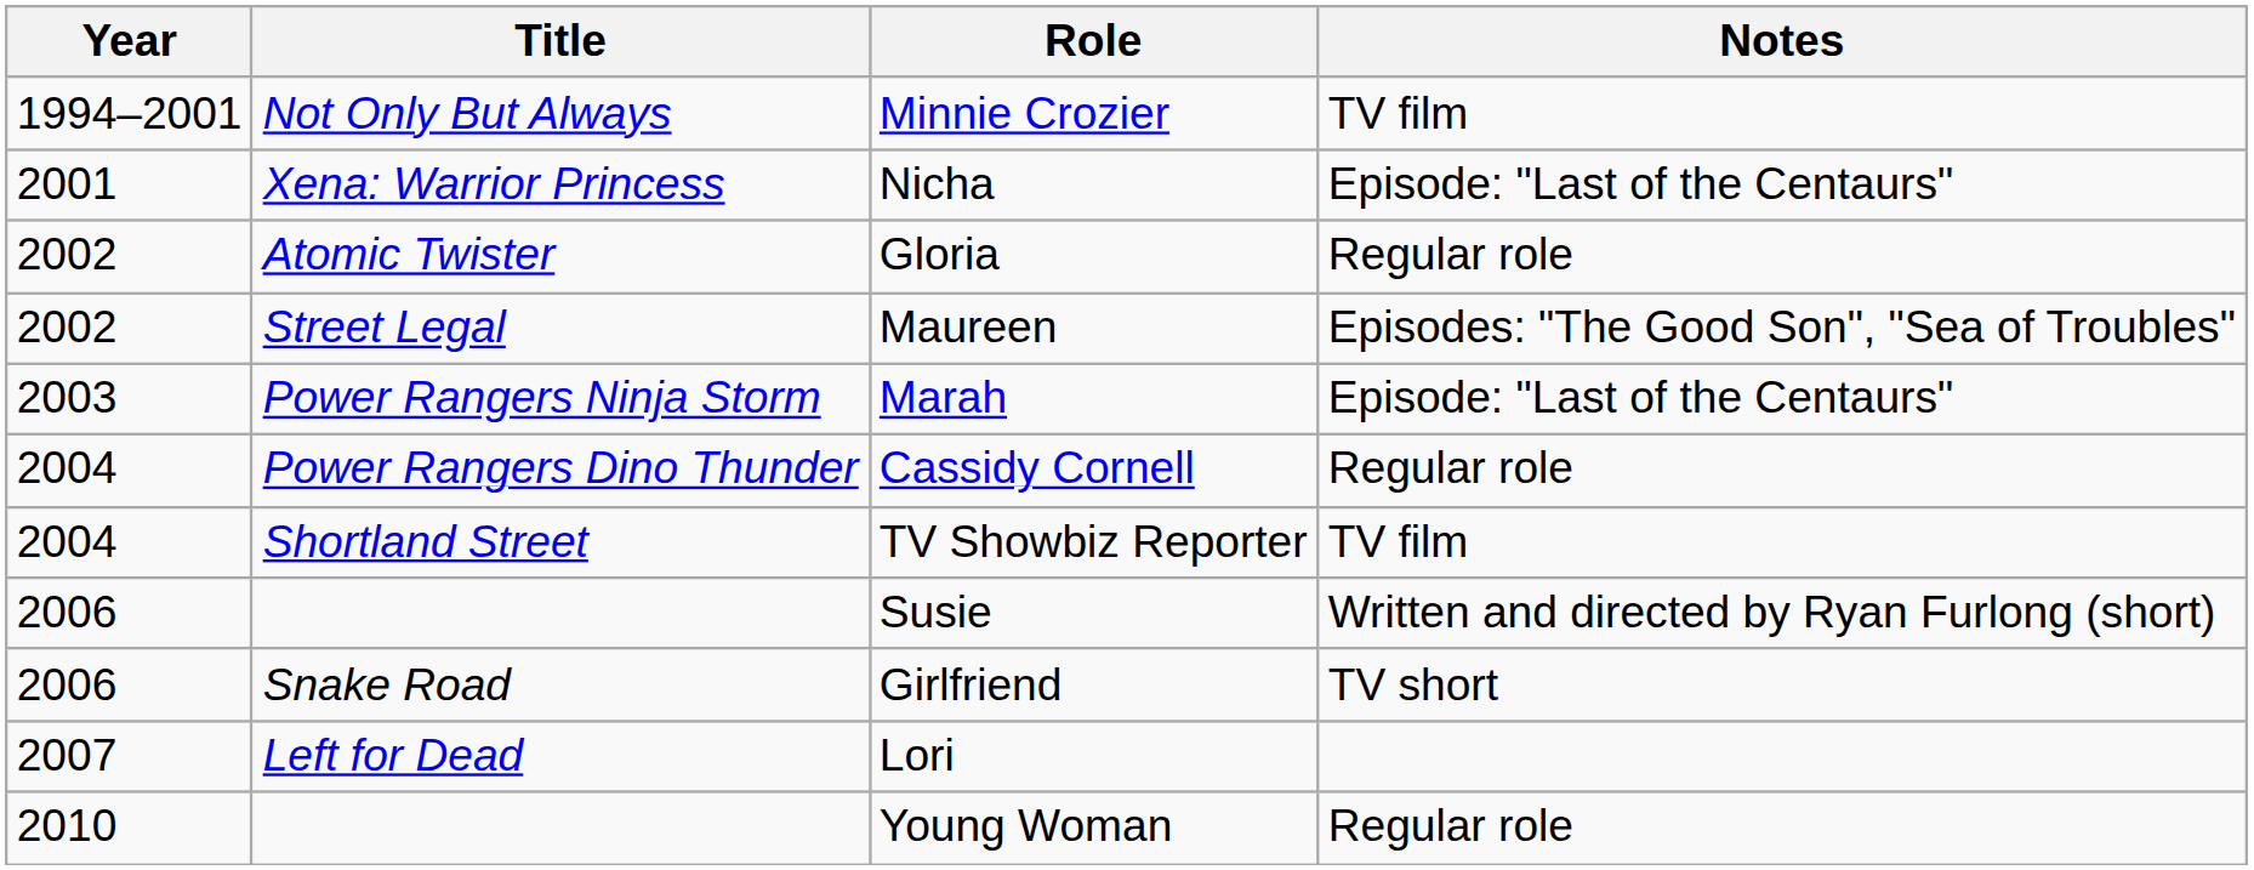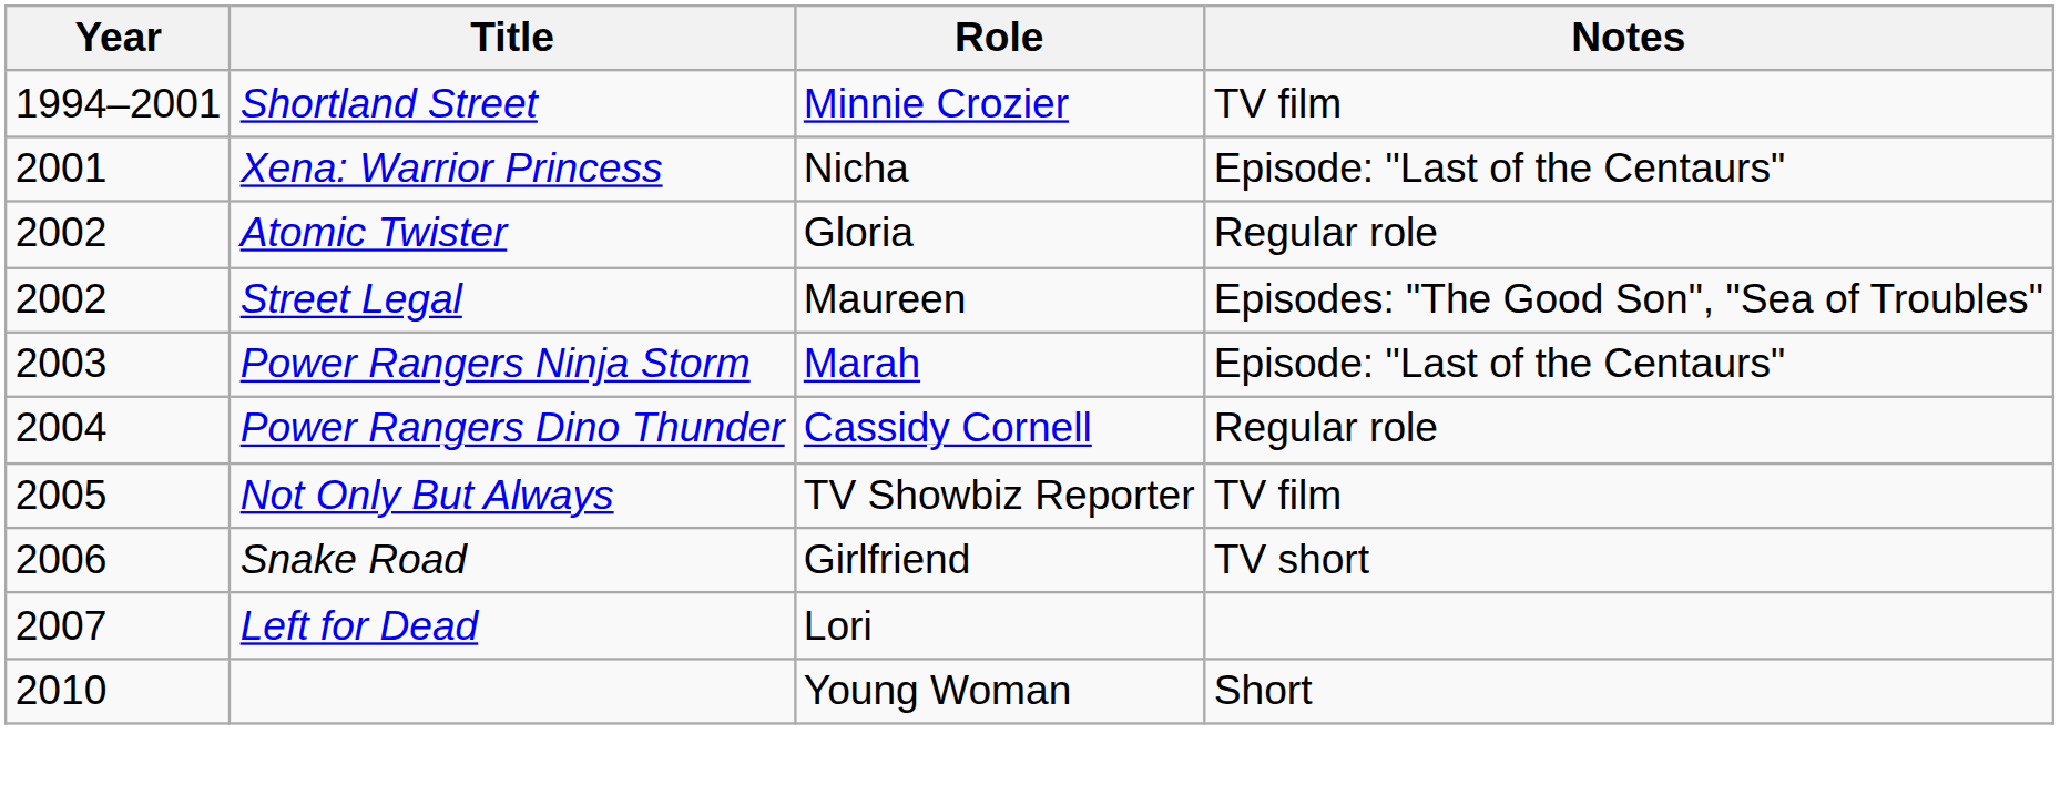 <table class="wikitable">
 <tr>
 <th>Year</th>
 <th>Title</th>
 <th>Role</th>
 <th>Notes</th>
 </tr>
 <tr>
 <td>1994–2001</td>
-<td><em><a href='#'>Not Only But Always</a></em></td>
+<td><em><a href='#'>Shortland Street</a></em></td>
 <td><a href='#'>Minnie Crozier</a></td>
 <td>TV film</td>
 </tr>
 <tr>
 <td>2001</td>
 <td><em><a href='#'>Xena: Warrior Princess</a></em></td>
 <td>Nicha</td>
 <td>Episode: "Last of the Centaurs"</td>
 </tr>
 <tr>
 <td>2002</td>
 <td><em><a href='#'>Atomic Twister</a></em></td>
 <td>Gloria</td>
 <td>Regular role</td>
 </tr>
 <tr>
 <td>2002</td>
 <td><em><a href='#'>Street Legal</a></em></td>
 <td>Maureen</td>
 <td>Episodes: "The Good Son", "Sea of Troubles"</td>
 </tr>
 <tr>
 <td>2003</td>
 <td><em><a href='#'>Power Rangers Ninja Storm</a></em></td>
 <td><a href='#'>Marah</a></td>
 <td>Episode: "Last of the Centaurs"</td>
 </tr>
 <tr>
 <td>2004</td>
 <td><em><a href='#'>Power Rangers Dino Thunder</a></em></td>
 <td><a href='#'>Cassidy Cornell</a></td>
 <td>Regular role</td>
 </tr>
 <tr>
-<td>2004</td>
-<td><em><a href='#'>Shortland Street</a></em></td>
+<td>2005</td>
+<td><em><a href='#'>Not Only But Always</a></em></td>
 <td>TV Showbiz Reporter</td>
 <td>TV film</td>
-</tr>
-<tr>
-<td>2006</td>
-<td><em></em></td>
-<td>Susie</td>
-<td>Written and directed by Ryan Furlong (short)</td>
 </tr>
 <tr>
 <td>2006</td>
 <td><em>Snake Road</em></td>
 <td>Girlfriend</td>
 <td>TV short</td>
 </tr>
 <tr>
 <td>2007</td>
 <td><em><a href='#'>Left for Dead</a></em></td>
 <td>Lori</td>
 <td></td>
 </tr>
 <tr>
 <td>2010</td>
 <td><em></em></td>
 <td>Young Woman</td>
-<td>Regular role</td>
+<td>Short</td>
 </tr>
 </table>
